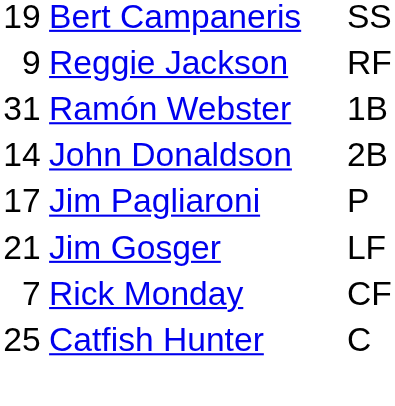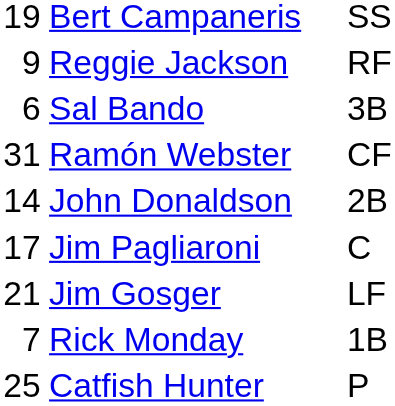 <table>
 <tr>
 <td>19</td>
 <td><a href='#'>Bert Campaneris</a>    </td>
 <td>SS</td>
 </tr>
 <tr>
 <td>  9</td>
 <td><a href='#'>Reggie Jackson</a></td>
 <td>RF</td>
 </tr>
 <tr>
+<td>  6</td>
+<td><a href='#'>Sal Bando</a>    </td>
+<td>3B</td>
+</tr>
+<tr>
 <td>31</td>
 <td><a href='#'>Ramón Webster</a></td>
-<td>1B</td>
+<td>CF</td>
 </tr>
 <tr>
 <td>14</td>
 <td><a href='#'>John Donaldson</a></td>
 <td>2B</td>
 </tr>
 <tr>
 <td>17</td>
 <td><a href='#'>Jim Pagliaroni</a>   </td>
-<td>P</td>
+<td>C</td>
 </tr>
 <tr>
 <td>21</td>
 <td><a href='#'>Jim Gosger</a>   </td>
 <td>LF</td>
 </tr>
 <tr>
 <td>  7</td>
 <td><a href='#'>Rick Monday</a></td>
-<td>CF</td>
+<td>1B</td>
 </tr>
 <tr>
 <td>25</td>
 <td><a href='#'>Catfish Hunter</a></td>
-<td>C</td>
+<td>P</td>
 </tr>
 <tr>
 </tr>
 </table>
